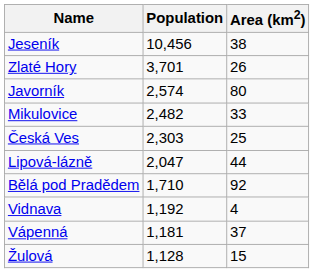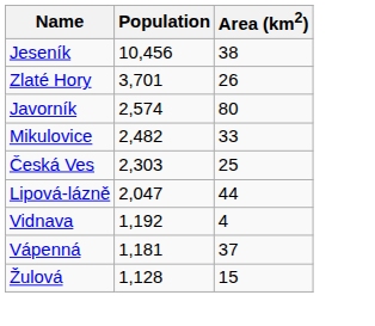 <table class="wikitable sortable">
 <tr>
 <th>Name</th>
 <th>Population</th>
 <th>Area (km<sup>2</sup>)</th>
 </tr>
 <tr>
 <td><a href='#'>Jeseník</a></td>
 <td>10,456</td>
 <td>38</td>
 </tr>
 <tr>
 <td><a href='#'>Zlaté Hory</a></td>
 <td>3,701</td>
 <td>26</td>
 </tr>
 <tr>
 <td><a href='#'>Javorník</a></td>
 <td>2,574</td>
 <td>80</td>
 </tr>
 <tr>
 <td><a href='#'>Mikulovice</a></td>
 <td>2,482</td>
 <td>33</td>
 </tr>
 <tr>
 <td><a href='#'>Česká Ves</a></td>
 <td>2,303</td>
 <td>25</td>
 </tr>
 <tr>
 <td><a href='#'>Lipová-lázně</a></td>
 <td>2,047</td>
 <td>44</td>
 </tr>
 <tr>
-<td><a href='#'>Bělá pod Pradědem</a></td>
-<td>1,710</td>
-<td>92</td>
-</tr>
-<tr>
 <td><a href='#'>Vidnava</a></td>
 <td>1,192</td>
 <td>4</td>
 </tr>
 <tr>
 <td><a href='#'>Vápenná</a></td>
 <td>1,181</td>
 <td>37</td>
 </tr>
 <tr>
 <td><a href='#'>Žulová</a></td>
 <td>1,128</td>
 <td>15</td>
 </tr>
 </table>
